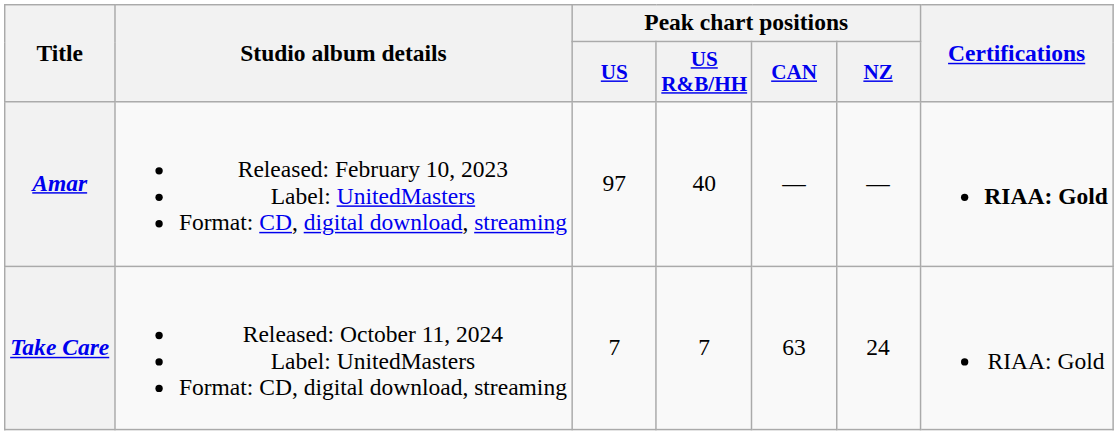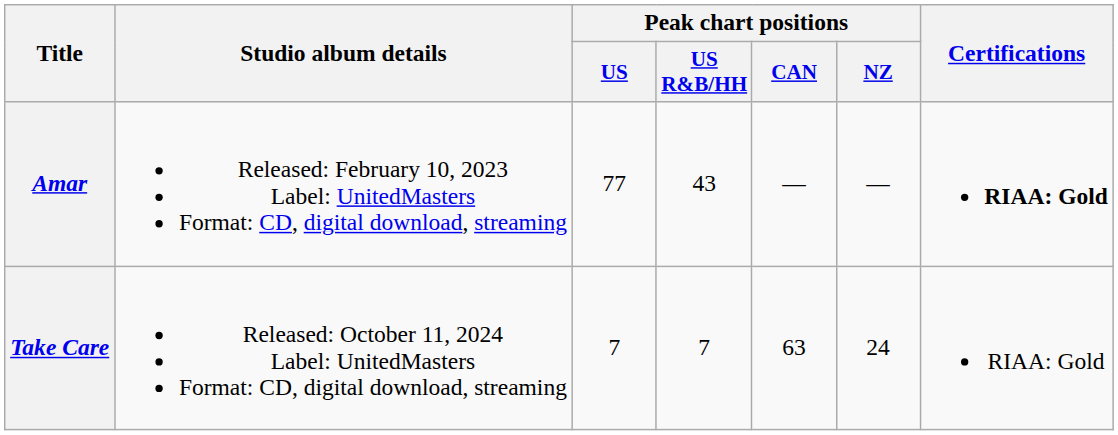 <table class="wikitable plainrowheaders" style="text-align:center;">
 <tr>
 <th scope="col" rowspan="2">Title</th>
 <th scope="col" rowspan="2">Studio album details</th>
 <th scope="col" colspan="4">Peak chart positions</th>
 <th rowspan="2"><a href='#'>Certifications</a></th>
 </tr>
 <tr>
 <th scope="col" style="width:3.5em;font-size:90%;"><a href='#'>US</a><br></th>
 <th scope="col" style="width:3.5em;font-size:90%;"><a href='#'>US<br>R&B/HH</a><br></th>
 <th scope="col" style="width:3.5em;font-size:90%;"><a href='#'>CAN</a><br></th>
 <th scope="col" style="width:3.5em;font-size:90%;"><a href='#'>NZ</a><br></th>
 </tr>
 <tr>
 <th scope="row"><em><a href='#'>Amar</a></em></th>
 <td><br><ul><li>Released: February 10, 2023</li><li>Label: <a href='#'>UnitedMasters</a></li><li>Format: <a href='#'>CD</a>, <a href='#'>digital download</a>, <a href='#'>streaming</a></li></ul></td>
-<td>97</td>
-<td>40</td>
+<td>77</td>
+<td>43</td>
 <td>—</td>
 <td>—</td>
 <td><strong><br><ul><li>RIAA: Gold</li></ul></strong></td>
 </tr>
 <tr>
 <th scope="row"><em><a href='#'>Take Care</a></em></th>
 <td><br><ul><li>Released: October 11, 2024</li><li>Label: UnitedMasters</li><li>Format: CD, digital download, streaming</li></ul></td>
 <td>7</td>
 <td>7</td>
 <td>63</td>
 <td>24</td>
 <td><br><ul><li>RIAA: Gold</li></ul></td>
 </tr>
 </table>
